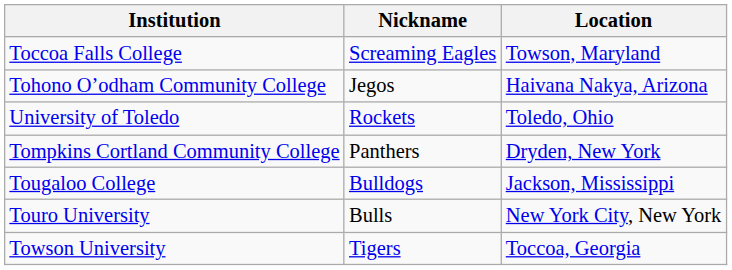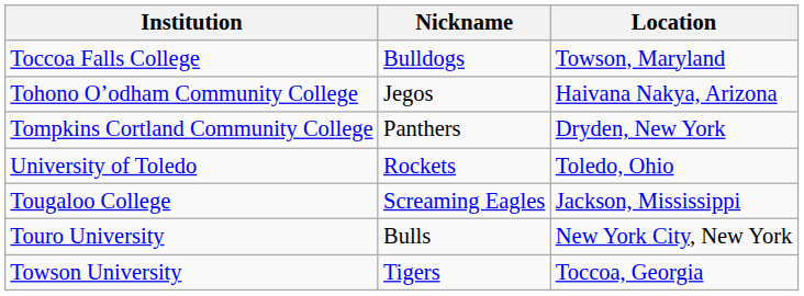 <table class="wikitable">
 <tr>
 <th>Institution</th>
 <th>Nickname</th>
 <th>Location</th>
 </tr>
 <tr>
 <td><a href='#'>Toccoa Falls College</a></td>
-<td><a href='#'>Screaming Eagles</a></td>
+<td><a href='#'>Bulldogs</a></td>
 <td><a href='#'>Towson, Maryland</a></td>
 </tr>
 <tr>
 <td><a href='#'>Tohono Oʼodham Community College</a></td>
 <td>Jegos</td>
 <td><a href='#'>Haivana Nakya, Arizona</a></td>
 </tr>
 <tr>
+<td><a href='#'>Tompkins Cortland Community College</a></td>
+<td>Panthers</td>
+<td><a href='#'>Dryden, New York</a></td>
+</tr>
+<tr>
 <td><a href='#'>University of Toledo</a></td>
 <td><a href='#'>Rockets</a></td>
 <td><a href='#'>Toledo, Ohio</a></td>
 </tr>
 <tr>
-<td><a href='#'>Tompkins Cortland Community College</a></td>
-<td>Panthers</td>
-<td><a href='#'>Dryden, New York</a></td>
-</tr>
-<tr>
 <td><a href='#'>Tougaloo College</a></td>
-<td><a href='#'>Bulldogs</a></td>
+<td><a href='#'>Screaming Eagles</a></td>
 <td><a href='#'>Jackson, Mississippi</a></td>
 </tr>
 <tr>
 <td><a href='#'>Touro University</a></td>
 <td>Bulls</td>
 <td><a href='#'>New York City</a>, New York</td>
 </tr>
 <tr>
 <td><a href='#'>Towson University</a></td>
 <td><a href='#'>Tigers</a></td>
 <td><a href='#'>Toccoa, Georgia</a></td>
 </tr>
 </table>
